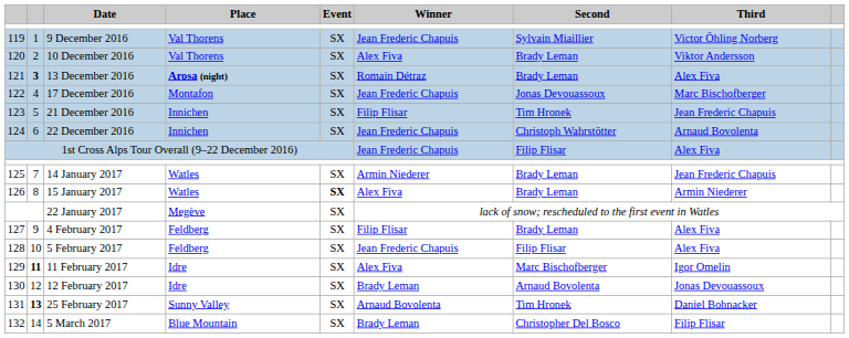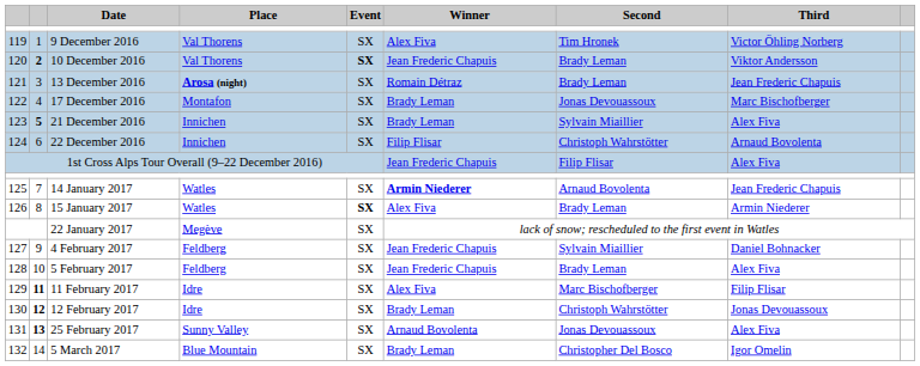 <table class="wikitable plainrowheaders" style="background:#fff; font-size:86%; line-height:16px; border:grey solid 1px; border-collapse:collapse;">
 <tr style="background:#ccc; text-align:center;">
 <th scope="col" style="background:#ccc; width=20 px;"></th>
 <th scope="col" style="background:#ccc; width=30 px;"></th>
 <th scope="col" style="background:#ccc; width:140px;">Date</th>
 <th scope="col" style="background:#ccc; width:180px;">Place</th>
 <th scope="col" style="background:#ccc; width:15px;">Event</th>
 <th scope="col" style="background:#ccc; width:185px;">Winner</th>
 <th scope="col" style="background:#ccc; width:185px;">Second</th>
 <th scope="col" style="background:#ccc; width:185px;">Third</th>
 <th scope="col" style="background:#ccc; width:10px;"></th>
 </tr>
 <tr>
 <td colspan=9></td>
 </tr>
 <tr bgcolor=#BCD4E6>
 <td align=center>119</td>
 <td align=center>1</td>
 <td>9 December 2016</td>
 <td> <a href='#'>Val Thorens</a></td>
 <td align=center>SX</td>
-<td> <a href='#'>Jean Frederic Chapuis</a></td>
-<td> <a href='#'>Sylvain Miaillier</a></td>
+<td> <a href='#'>Alex Fiva</a></td>
+<td> <a href='#'>Tim Hronek</a></td>
 <td> <a href='#'>Victor Öhling Norberg</a></td>
 <td></td>
 </tr>
 <tr bgcolor=#BCD4E6>
 <td align=center>120</td>
-<td align=center>2</td>
+<td align=center><strong>2</strong></td>
 <td>10 December 2016</td>
 <td> <a href='#'>Val Thorens</a></td>
-<td align=center>SX</td>
-<td> <a href='#'>Alex Fiva</a></td>
+<td align=center><strong>SX</strong></td>
+<td> <a href='#'>Jean Frederic Chapuis</a></td>
 <td> <a href='#'>Brady Leman</a></td>
 <td> <a href='#'>Viktor Andersson</a></td>
 <td></td>
 </tr>
 <tr bgcolor=#BCD4E6>
 <td align=center>121</td>
-<td align=center><strong>3</strong></td>
+<td align=center>3</td>
 <td>13 December 2016</td>
 <td><strong> <a href='#'>Arosa</a> <small>(night)</small></strong></td>
 <td align=center>SX</td>
 <td> <a href='#'>Romain Détraz</a></td>
 <td> <a href='#'>Brady Leman</a></td>
-<td> <a href='#'>Alex Fiva</a></td>
+<td> <a href='#'>Jean Frederic Chapuis</a></td>
 <td></td>
 </tr>
 <tr bgcolor=#BCD4E6>
 <td align=center>122</td>
 <td align=center>4</td>
 <td>17 December 2016</td>
 <td> <a href='#'>Montafon</a></td>
 <td align=center>SX</td>
-<td> <a href='#'>Jean Frederic Chapuis</a></td>
+<td> <a href='#'>Brady Leman</a></td>
 <td> <a href='#'>Jonas Devouassoux</a></td>
 <td> <a href='#'>Marc Bischofberger</a></td>
 <td></td>
 </tr>
 <tr bgcolor=#BCD4E6>
 <td align=center>123</td>
-<td align=center>5</td>
+<td align=center><strong>5</strong></td>
 <td>21 December 2016</td>
 <td> <a href='#'>Innichen</a></td>
 <td align=center>SX</td>
-<td> <a href='#'>Filip Flisar</a></td>
-<td> <a href='#'>Tim Hronek</a></td>
-<td> <a href='#'>Jean Frederic Chapuis</a></td>
+<td> <a href='#'>Brady Leman</a></td>
+<td> <a href='#'>Sylvain Miaillier</a></td>
+<td> <a href='#'>Alex Fiva</a></td>
 <td></td>
 </tr>
 <tr bgcolor=#BCD4E6>
 <td align=center>124</td>
 <td align=center>6</td>
 <td>22 December 2016</td>
 <td> <a href='#'>Innichen</a></td>
 <td align=center>SX</td>
-<td> <a href='#'>Jean Frederic Chapuis</a></td>
+<td> <a href='#'>Filip Flisar</a></td>
 <td> <a href='#'>Christoph Wahrstötter</a></td>
 <td> <a href='#'>Arnaud Bovolenta</a></td>
 <td></td>
 </tr>
 <tr bgcolor=#BCD4E6>
 <td colspan=5 align=center>1st Cross Alps Tour Overall (9–22 December 2016)</td>
 <td> <a href='#'>Jean Frederic Chapuis</a></td>
 <td> <a href='#'>Filip Flisar</a></td>
 <td> <a href='#'>Alex Fiva</a></td>
 <td colspan=2></td>
 </tr>
 <tr>
 <td colspan=9></td>
 </tr>
 <tr>
 <td align=center>125</td>
 <td align=center>7</td>
 <td>14 January 2017<small></small></td>
 <td> <a href='#'>Watles</a></td>
 <td align=center>SX</td>
-<td> <a href='#'>Armin Niederer</a></td>
-<td> <a href='#'>Brady Leman</a></td>
+<td><strong> <a href='#'>Armin Niederer</a></strong></td>
+<td> <a href='#'>Arnaud Bovolenta</a></td>
 <td> <a href='#'>Jean Frederic Chapuis</a></td>
 <td></td>
 </tr>
 <tr>
 <td align=center>126</td>
 <td align=center>8</td>
 <td>15 January 2017</td>
 <td> <a href='#'>Watles</a></td>
 <td align=center><strong>SX</strong></td>
 <td> <a href='#'>Alex Fiva</a></td>
 <td> <a href='#'>Brady Leman</a></td>
 <td> <a href='#'>Armin Niederer</a></td>
 <td></td>
 </tr>
 <tr>
 <td colspan=2></td>
 <td>22 January 2017</td>
 <td> <a href='#'>Megève</a></td>
 <td align=center>SX</td>
 <td colspan=4 align=center><em>lack of snow; rescheduled to the first event in Watles</em></td>
 </tr>
 <tr>
 <td align=center>127</td>
 <td align=center>9</td>
 <td>4 February 2017</td>
 <td> <a href='#'>Feldberg</a></td>
 <td align=center>SX</td>
-<td> <a href='#'>Filip Flisar</a></td>
-<td> <a href='#'>Brady Leman</a></td>
-<td> <a href='#'>Alex Fiva</a></td>
+<td> <a href='#'>Jean Frederic Chapuis</a></td>
+<td> <a href='#'>Sylvain Miaillier</a></td>
+<td> <a href='#'>Daniel Bohnacker</a></td>
 <td></td>
 </tr>
 <tr>
 <td align=center>128</td>
 <td align=center>10</td>
 <td>5 February 2017</td>
 <td> <a href='#'>Feldberg</a></td>
 <td align=center>SX</td>
 <td> <a href='#'>Jean Frederic Chapuis</a></td>
-<td> <a href='#'>Filip Flisar</a></td>
+<td> <a href='#'>Brady Leman</a></td>
 <td> <a href='#'>Alex Fiva</a></td>
 <td></td>
 </tr>
 <tr>
 <td align=center>129</td>
 <td align=center><strong>11</strong></td>
 <td>11 February 2017</td>
 <td> <a href='#'>Idre</a></td>
 <td align=center>SX</td>
 <td> <a href='#'>Alex Fiva</a></td>
 <td> <a href='#'>Marc Bischofberger</a></td>
-<td> <a href='#'>Igor Omelin</a></td>
+<td> <a href='#'>Filip Flisar</a></td>
 <td></td>
 </tr>
 <tr>
 <td align=center>130</td>
-<td align=center>12</td>
+<td align=center><strong>12</strong></td>
 <td>12 February 2017</td>
 <td> <a href='#'>Idre</a></td>
 <td align=center>SX</td>
 <td> <a href='#'>Brady Leman</a></td>
-<td> <a href='#'>Arnaud Bovolenta</a></td>
+<td> <a href='#'>Christoph Wahrstötter</a></td>
 <td> <a href='#'>Jonas Devouassoux</a></td>
 <td></td>
 </tr>
 <tr>
 <td align=center>131</td>
 <td align=center><strong>13</strong></td>
 <td>25 February 2017</td>
 <td> <a href='#'>Sunny Valley</a></td>
 <td align=center>SX</td>
 <td> <a href='#'>Arnaud Bovolenta</a></td>
-<td> <a href='#'>Tim Hronek</a></td>
-<td> <a href='#'>Daniel Bohnacker</a></td>
+<td> <a href='#'>Jonas Devouassoux</a></td>
+<td> <a href='#'>Alex Fiva</a></td>
 <td></td>
 </tr>
 <tr>
 <td align=center>132</td>
 <td align=center>14</td>
 <td>5 March 2017</td>
 <td> <a href='#'>Blue Mountain</a></td>
 <td align=center>SX</td>
 <td> <a href='#'>Brady Leman</a></td>
 <td> <a href='#'>Christopher Del Bosco</a></td>
-<td> <a href='#'>Filip Flisar</a></td>
+<td> <a href='#'>Igor Omelin</a></td>
 <td></td>
 </tr>
 </table>
